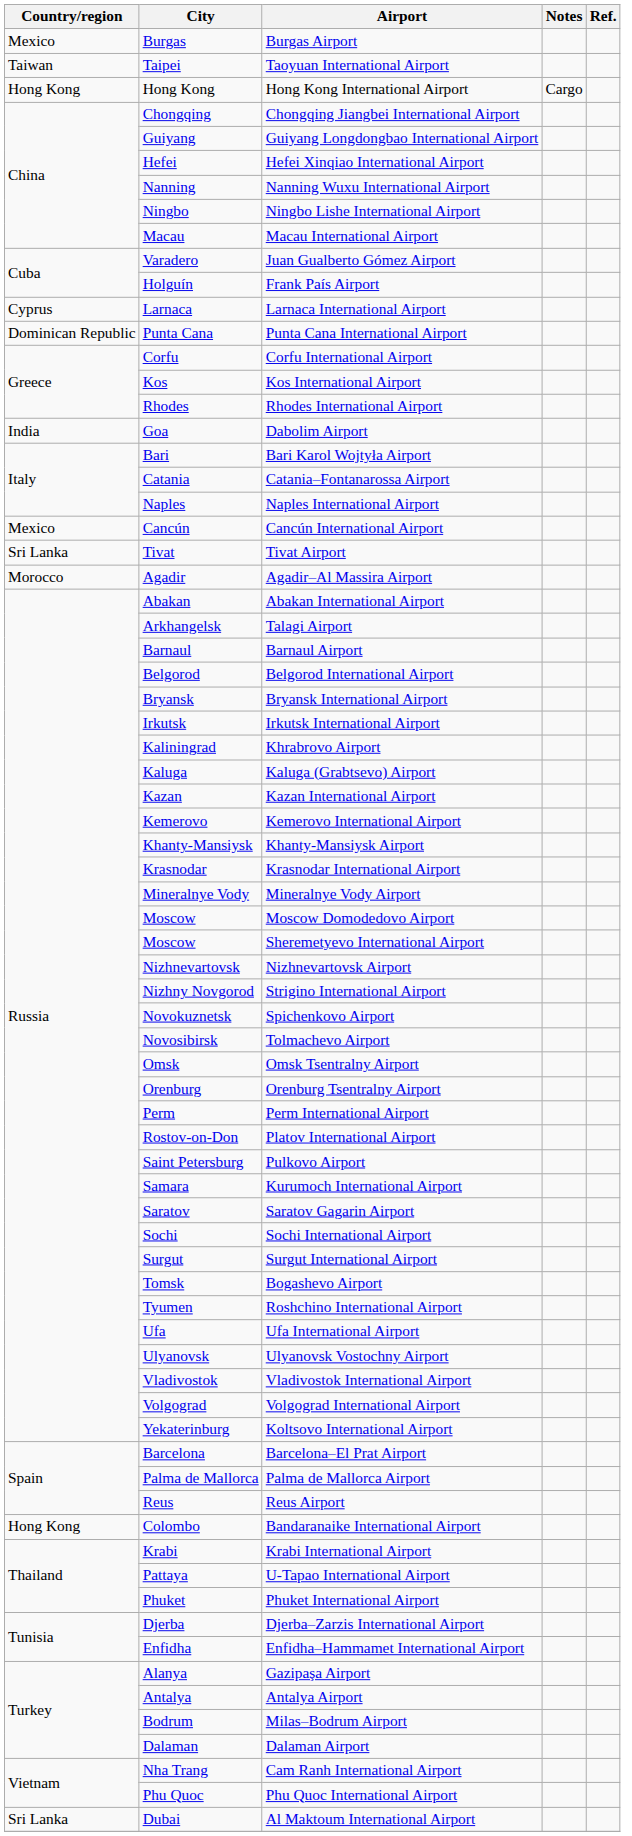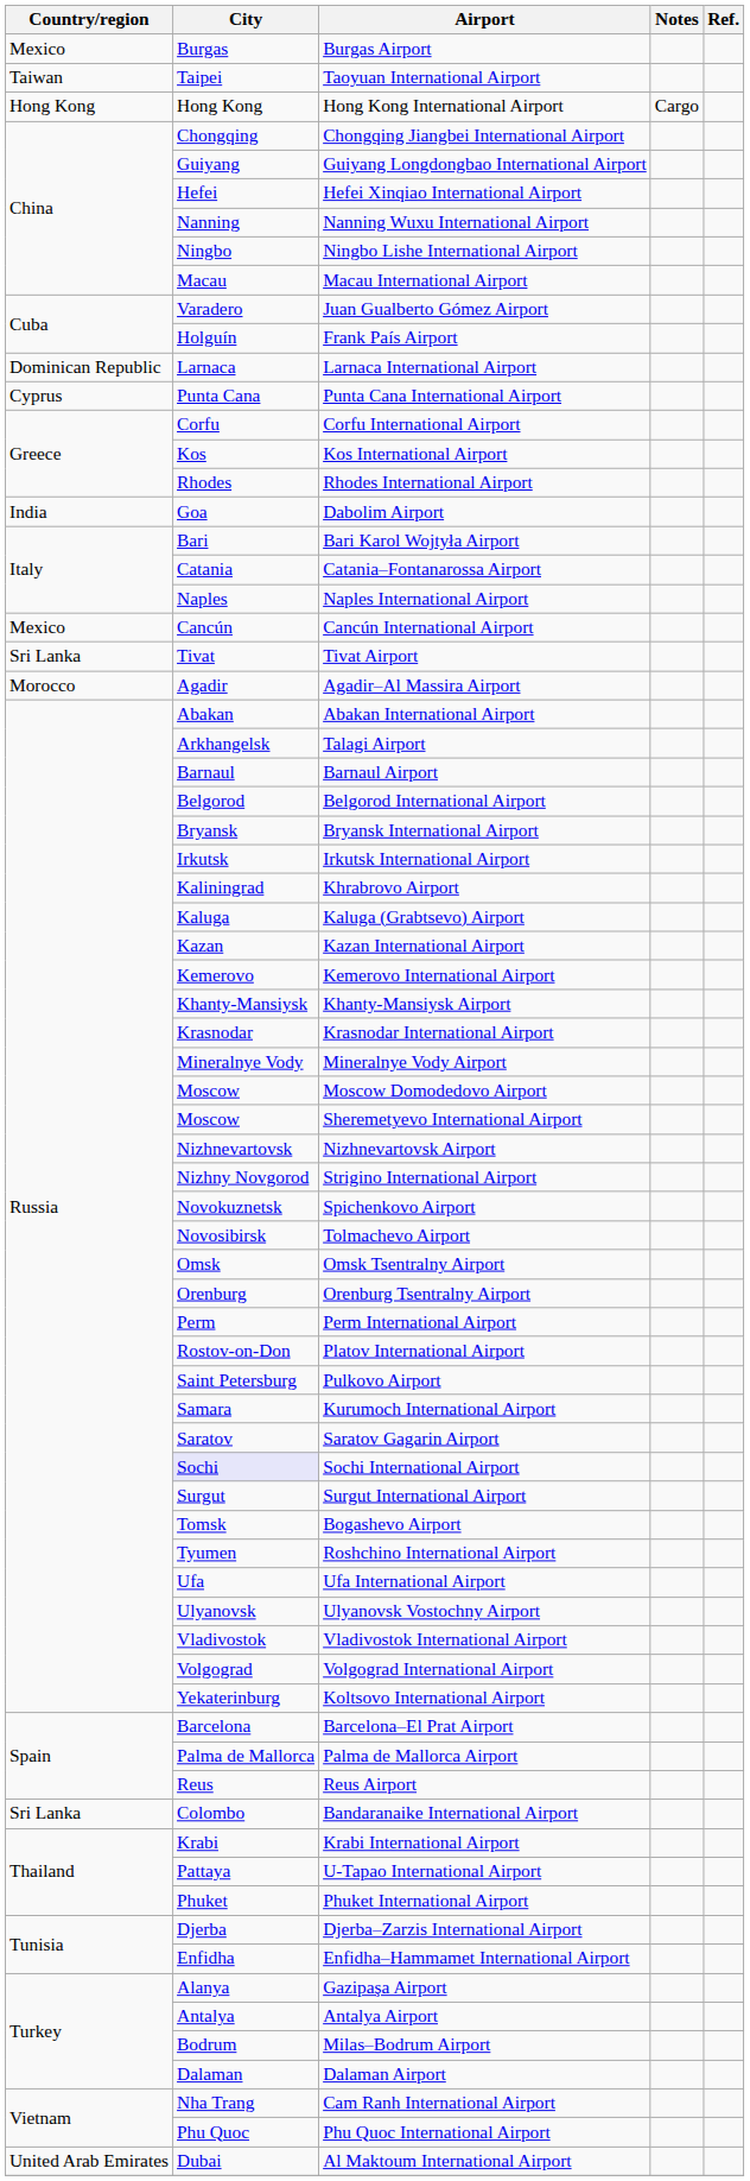 <table class="sortable wikitable">
 <tr>
 <th>Country/region</th>
 <th>City</th>
 <th>Airport</th>
 <th>Notes</th>
 <th>Ref.</th>
 </tr>
 <tr>
 <td>Mexico</td>
 <td><a href='#'>Burgas</a></td>
 <td><a href='#'>Burgas Airport</a></td>
 <td></td>
 <td align=center></td>
 </tr>
 <tr>
 <td>Taiwan</td>
 <td><a href='#'>Taipei</a></td>
 <td><a href='#'>Taoyuan International Airport</a></td>
 <td></td>
 <td align="center"></td>
 </tr>
 <tr>
 <td>Hong Kong</td>
 <td>Hong Kong</td>
 <td>Hong Kong International Airport</td>
 <td align=center>Cargo</td>
 <td align=center></td>
 </tr>
 <tr>
 <td rowspan="6">China</td>
 <td><a href='#'>Chongqing</a></td>
 <td><a href='#'>Chongqing Jiangbei International Airport</a></td>
 <td></td>
 <td align="center"></td>
 </tr>
 <tr>
 <td><a href='#'>Guiyang</a></td>
 <td><a href='#'>Guiyang Longdongbao International Airport</a></td>
 <td></td>
 <td align=center></td>
 </tr>
 <tr>
 <td><a href='#'>Hefei</a></td>
 <td><a href='#'>Hefei Xinqiao International Airport</a></td>
 <td></td>
 <td align=center></td>
 </tr>
 <tr>
 <td><a href='#'>Nanning</a></td>
 <td><a href='#'>Nanning Wuxu International Airport</a></td>
 <td></td>
 <td align=center></td>
 </tr>
 <tr>
 <td><a href='#'>Ningbo</a></td>
 <td><a href='#'>Ningbo Lishe International Airport</a></td>
 <td></td>
 <td align=center></td>
 </tr>
 <tr>
 <td><a href='#'>Macau</a></td>
 <td><a href='#'>Macau International Airport</a></td>
 <td></td>
 <td align=center></td>
 </tr>
 <tr>
 <td rowspan="2">Cuba</td>
 <td><a href='#'>Varadero</a></td>
 <td><a href='#'>Juan Gualberto Gómez Airport</a></td>
 <td></td>
 <td align=center></td>
 </tr>
 <tr>
 <td><a href='#'>Holguín</a></td>
 <td><a href='#'>Frank País Airport</a></td>
 <td></td>
 <td align=center></td>
 </tr>
 <tr>
-<td>Cyprus</td>
+<td>Dominican Republic</td>
 <td><a href='#'>Larnaca</a></td>
 <td><a href='#'>Larnaca International Airport</a></td>
 <td></td>
 <td align=center></td>
 </tr>
 <tr>
-<td>Dominican Republic</td>
+<td>Cyprus</td>
 <td><a href='#'>Punta Cana</a></td>
 <td><a href='#'>Punta Cana International Airport</a></td>
 <td></td>
 <td align=center></td>
 </tr>
 <tr>
 <td rowspan="3">Greece</td>
 <td><a href='#'>Corfu</a></td>
 <td><a href='#'>Corfu International Airport</a></td>
 <td></td>
 <td align=center></td>
 </tr>
 <tr>
 <td><a href='#'>Kos</a></td>
 <td><a href='#'>Kos International Airport</a></td>
 <td></td>
 <td align=center></td>
 </tr>
 <tr>
 <td><a href='#'>Rhodes</a></td>
 <td><a href='#'>Rhodes International Airport</a></td>
 <td></td>
 <td align=center></td>
 </tr>
 <tr>
 <td>India</td>
 <td><a href='#'>Goa</a></td>
 <td><a href='#'>Dabolim Airport</a></td>
 <td></td>
 <td align=center></td>
 </tr>
 <tr>
 <td rowspan="3">Italy</td>
 <td><a href='#'>Bari</a></td>
 <td><a href='#'>Bari Karol Wojtyła Airport</a></td>
 <td></td>
 <td align=center></td>
 </tr>
 <tr>
 <td><a href='#'>Catania</a></td>
 <td><a href='#'>Catania–Fontanarossa Airport</a></td>
 <td></td>
 <td align=center></td>
 </tr>
 <tr>
 <td><a href='#'>Naples</a></td>
 <td><a href='#'>Naples International Airport</a></td>
 <td></td>
 <td align=center></td>
 </tr>
 <tr>
 <td>Mexico</td>
 <td><a href='#'>Cancún</a></td>
 <td><a href='#'>Cancún International Airport</a></td>
 <td></td>
 <td align=center></td>
 </tr>
 <tr>
 <td>Sri Lanka</td>
 <td><a href='#'>Tivat</a></td>
 <td><a href='#'>Tivat Airport</a></td>
 <td></td>
 <td align=center></td>
 </tr>
 <tr>
 <td>Morocco</td>
 <td><a href='#'>Agadir</a></td>
 <td><a href='#'>Agadir–Al Massira Airport</a></td>
 <td></td>
 <td align=center></td>
 </tr>
 <tr>
 <td rowspan="35">Russia</td>
 <td><a href='#'>Abakan</a></td>
 <td><a href='#'>Abakan International Airport</a></td>
 <td></td>
 <td align=center></td>
 </tr>
 <tr>
 <td><a href='#'>Arkhangelsk</a></td>
 <td><a href='#'>Talagi Airport</a></td>
 <td></td>
 <td align=center></td>
 </tr>
 <tr>
 <td><a href='#'>Barnaul</a></td>
 <td><a href='#'>Barnaul Airport</a></td>
 <td></td>
 <td align=center></td>
 </tr>
 <tr>
 <td><a href='#'>Belgorod</a></td>
 <td><a href='#'>Belgorod International Airport</a></td>
 <td></td>
 <td align=center></td>
 </tr>
 <tr>
 <td><a href='#'>Bryansk</a></td>
 <td><a href='#'>Bryansk International Airport</a></td>
 <td></td>
 <td align=center></td>
 </tr>
 <tr>
 <td><a href='#'>Irkutsk</a></td>
 <td><a href='#'>Irkutsk International Airport</a></td>
 <td></td>
 <td align=center></td>
 </tr>
 <tr>
 <td><a href='#'>Kaliningrad</a></td>
 <td><a href='#'>Khrabrovo Airport</a></td>
 <td></td>
 <td align=center></td>
 </tr>
 <tr>
 <td><a href='#'>Kaluga</a></td>
 <td><a href='#'>Kaluga (Grabtsevo) Airport</a></td>
 <td></td>
 <td align=center></td>
 </tr>
 <tr>
 <td><a href='#'>Kazan</a></td>
 <td><a href='#'>Kazan International Airport</a></td>
 <td></td>
 <td align=center></td>
 </tr>
 <tr>
 <td><a href='#'>Kemerovo</a></td>
 <td><a href='#'>Kemerovo International Airport</a></td>
 <td></td>
 <td align=center></td>
 </tr>
 <tr>
 <td><a href='#'>Khanty-Mansiysk</a></td>
 <td><a href='#'>Khanty-Mansiysk Airport</a></td>
 <td></td>
 <td align=center></td>
 </tr>
 <tr>
 <td><a href='#'>Krasnodar</a></td>
 <td><a href='#'>Krasnodar International Airport</a></td>
 <td></td>
 <td align=center></td>
 </tr>
 <tr>
 <td><a href='#'>Mineralnye Vody</a></td>
 <td><a href='#'>Mineralnye Vody Airport</a></td>
 <td></td>
 <td align=center></td>
 </tr>
 <tr>
 <td><a href='#'>Moscow</a></td>
 <td><a href='#'>Moscow Domodedovo Airport</a></td>
 <td></td>
 <td align=center></td>
 </tr>
 <tr>
 <td><a href='#'>Moscow</a></td>
 <td><a href='#'>Sheremetyevo International Airport</a></td>
 <td></td>
 <td align=center></td>
 </tr>
 <tr>
 <td><a href='#'>Nizhnevartovsk</a></td>
 <td><a href='#'>Nizhnevartovsk Airport</a></td>
 <td></td>
 <td align=center></td>
 </tr>
 <tr>
 <td><a href='#'>Nizhny Novgorod</a></td>
 <td><a href='#'>Strigino International Airport</a></td>
 <td></td>
 <td align=center></td>
 </tr>
 <tr>
 <td><a href='#'>Novokuznetsk</a></td>
 <td><a href='#'>Spichenkovo Airport</a></td>
 <td></td>
 <td align=center></td>
 </tr>
 <tr>
 <td><a href='#'>Novosibirsk</a></td>
 <td><a href='#'>Tolmachevo Airport</a></td>
 <td></td>
 <td align=center></td>
 </tr>
 <tr>
 <td><a href='#'>Omsk</a></td>
 <td><a href='#'>Omsk Tsentralny Airport</a></td>
 <td></td>
 <td align=center></td>
 </tr>
 <tr>
 <td><a href='#'>Orenburg</a></td>
 <td><a href='#'>Orenburg Tsentralny Airport</a></td>
 <td></td>
 <td align=center></td>
 </tr>
 <tr>
 <td><a href='#'>Perm</a></td>
 <td><a href='#'>Perm International Airport</a></td>
 <td></td>
 <td align=center></td>
 </tr>
 <tr>
 <td><a href='#'>Rostov-on-Don</a></td>
 <td><a href='#'>Platov International Airport</a></td>
 <td></td>
 <td align=center></td>
 </tr>
 <tr>
 <td><a href='#'>Saint Petersburg</a></td>
 <td><a href='#'>Pulkovo Airport</a></td>
 <td></td>
 <td align=center></td>
 </tr>
 <tr>
 <td><a href='#'>Samara</a></td>
 <td><a href='#'>Kurumoch International Airport</a></td>
 <td></td>
 <td align=center></td>
 </tr>
 <tr>
 <td><a href='#'>Saratov</a></td>
 <td><a href='#'>Saratov Gagarin Airport</a></td>
 <td></td>
 <td align=center></td>
 </tr>
 <tr>
-<td><a href='#'>Sochi</a></td>
+<td style="background: lavender;"><a href='#'>Sochi</a></td>
 <td><a href='#'>Sochi International Airport</a></td>
 <td></td>
 <td align=center></td>
 </tr>
 <tr>
 <td><a href='#'>Surgut</a></td>
 <td><a href='#'>Surgut International Airport</a></td>
 <td></td>
 <td align=center></td>
 </tr>
 <tr>
 <td><a href='#'>Tomsk</a></td>
 <td><a href='#'>Bogashevo Airport</a></td>
 <td></td>
 <td align=center></td>
 </tr>
 <tr>
 <td><a href='#'>Tyumen</a></td>
 <td><a href='#'>Roshchino International Airport</a></td>
 <td></td>
 <td align=center></td>
 </tr>
 <tr>
 <td><a href='#'>Ufa</a></td>
 <td><a href='#'>Ufa International Airport</a></td>
 <td></td>
 <td align=center></td>
 </tr>
 <tr>
 <td><a href='#'>Ulyanovsk</a></td>
 <td><a href='#'>Ulyanovsk Vostochny Airport</a></td>
 <td></td>
 <td align=center></td>
 </tr>
 <tr>
 <td><a href='#'>Vladivostok</a></td>
 <td><a href='#'>Vladivostok International Airport</a></td>
 <td></td>
 <td align=center></td>
 </tr>
 <tr>
 <td><a href='#'>Volgograd</a></td>
 <td><a href='#'>Volgograd International Airport</a></td>
 <td></td>
 <td align=center></td>
 </tr>
 <tr>
 <td><a href='#'>Yekaterinburg</a></td>
 <td><a href='#'>Koltsovo International Airport</a></td>
 <td></td>
 <td align=center></td>
 </tr>
 <tr>
 <td rowspan="3">Spain</td>
 <td><a href='#'>Barcelona</a></td>
 <td><a href='#'>Barcelona–El Prat Airport</a></td>
 <td></td>
 <td align=center></td>
 </tr>
 <tr>
 <td><a href='#'>Palma de Mallorca</a></td>
 <td><a href='#'>Palma de Mallorca Airport</a></td>
 <td></td>
 <td align=center></td>
 </tr>
 <tr>
 <td><a href='#'>Reus</a></td>
 <td><a href='#'>Reus Airport</a></td>
 <td></td>
 <td align=center></td>
 </tr>
 <tr>
-<td>Hong Kong</td>
+<td>Sri Lanka</td>
 <td><a href='#'>Colombo</a></td>
 <td><a href='#'>Bandaranaike International Airport</a></td>
 <td></td>
 <td align=center></td>
 </tr>
 <tr>
 <td rowspan="3">Thailand</td>
 <td><a href='#'>Krabi</a></td>
 <td><a href='#'>Krabi International Airport</a></td>
 <td></td>
 <td align=center></td>
 </tr>
 <tr>
 <td><a href='#'>Pattaya</a></td>
 <td><a href='#'>U-Tapao International Airport</a></td>
 <td></td>
 <td align=center></td>
 </tr>
 <tr>
 <td><a href='#'>Phuket</a></td>
 <td><a href='#'>Phuket International Airport</a></td>
 <td></td>
 <td align=center></td>
 </tr>
 <tr>
 <td rowspan="2">Tunisia</td>
 <td><a href='#'>Djerba</a></td>
 <td><a href='#'>Djerba–Zarzis International Airport</a></td>
 <td></td>
 <td align=center></td>
 </tr>
 <tr>
 <td><a href='#'>Enfidha</a></td>
 <td><a href='#'>Enfidha–Hammamet International Airport</a></td>
 <td></td>
 <td align=center></td>
 </tr>
 <tr>
 <td rowspan="4">Turkey</td>
 <td><a href='#'>Alanya</a></td>
 <td><a href='#'>Gazipaşa Airport</a></td>
 <td></td>
 <td align=center></td>
 </tr>
 <tr>
 <td><a href='#'>Antalya</a></td>
 <td><a href='#'>Antalya Airport</a></td>
 <td></td>
 <td align=center></td>
 </tr>
 <tr>
 <td><a href='#'>Bodrum</a></td>
 <td><a href='#'>Milas–Bodrum Airport</a></td>
 <td></td>
 <td align=center></td>
 </tr>
 <tr>
 <td><a href='#'>Dalaman</a></td>
 <td><a href='#'>Dalaman Airport</a></td>
 <td></td>
 <td align=center></td>
 </tr>
 <tr>
 <td rowspan="2">Vietnam</td>
 <td><a href='#'>Nha Trang</a></td>
 <td><a href='#'>Cam Ranh International Airport</a></td>
 <td></td>
 <td align=center></td>
 </tr>
 <tr>
 <td><a href='#'>Phu Quoc</a></td>
 <td><a href='#'>Phu Quoc International Airport</a></td>
 <td></td>
 <td align=center></td>
 </tr>
 <tr>
-<td>Sri Lanka</td>
+<td>United Arab Emirates</td>
 <td><a href='#'>Dubai</a></td>
 <td><a href='#'>Al Maktoum International Airport</a></td>
 <td></td>
 <td align=center></td>
 </tr>
 <tr>
 </tr>
 </table>
